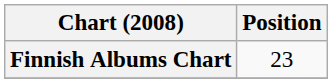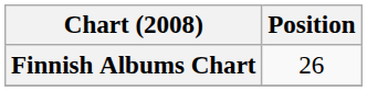 <table class="wikitable sortable plainrowheaders">
 <tr>
 <th scope="col">Chart (2008)</th>
 <th scope="col">Position</th>
 </tr>
 <tr>
 <th scope="row">Finnish Albums Chart</th>
-<td align="center">23</td>
+<td align="center">26</td>
 </tr>
 <tr>
 </tr>
 </table>
